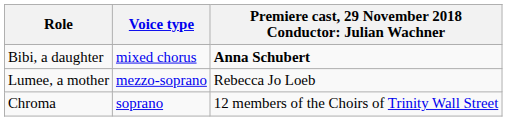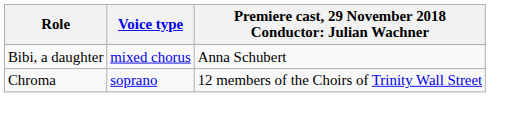 <table class="wikitable">
 <tr>
 <th>Role</th>
 <th><a href='#'>Voice type</a></th>
 <th>Premiere cast, 29 November 2018<br>Conductor: Julian Wachner</th>
 </tr>
 <tr>
 <td>Bibi, a daughter</td>
 <td><a href='#'>mixed chorus</a></td>
-<td><strong>Anna Schubert</strong></td>
-</tr>
-<tr>
-<td>Lumee, a mother</td>
-<td><a href='#'>mezzo-soprano</a></td>
-<td>Rebecca Jo Loeb</td>
+<td>Anna Schubert</td>
 </tr>
 <tr>
 <td>Chroma</td>
 <td><a href='#'>soprano</a></td>
 <td>12 members of the Choirs of <a href='#'>Trinity Wall Street</a></td>
 </tr>
 </table>
